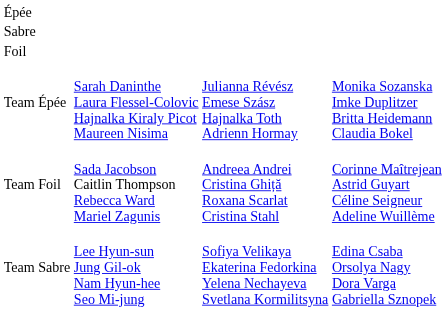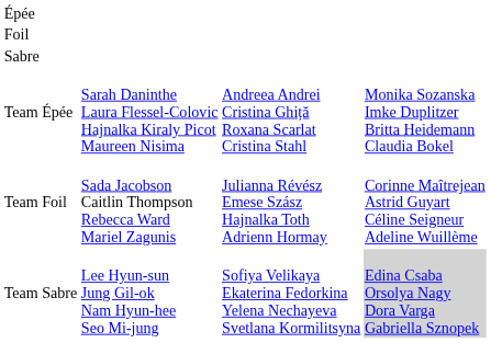 <table>
 <tr>
 <td>Épée</td>
+<td></td>
+<td></td>
+<td> <br> </td>
+</tr>
+<tr>
+<td>Foil</td>
 <td></td>
 <td></td>
 <td> <br> </td>
 </tr>
 <tr>
 <td>Sabre</td>
 <td></td>
 <td></td>
 <td> <br> </td>
 </tr>
 <tr>
-<td>Foil</td>
-<td></td>
-<td></td>
-<td> <br> </td>
-</tr>
-<tr>
 <td>Team Épée</td>
 <td><br> <a href='#'>Sarah Daninthe</a><br> <a href='#'>Laura Flessel-Colovic</a><br> <a href='#'>Hajnalka Kiraly Picot</a><br> <a href='#'>Maureen Nisima</a></td>
-<td><br> <a href='#'>Julianna Révész</a><br> <a href='#'>Emese Szász</a><br> <a href='#'>Hajnalka Toth</a><br> <a href='#'>Adrienn Hormay</a></td>
+<td><br> <a href='#'>Andreea Andrei</a><br> <a href='#'>Cristina Ghiță</a><br><a href='#'>Roxana Scarlat</a><br>  <a href='#'>Cristina Stahl</a></td>
 <td><br> <a href='#'>Monika Sozanska</a><br> <a href='#'>Imke Duplitzer</a><br> <a href='#'>Britta Heidemann</a><br> <a href='#'>Claudia Bokel</a></td>
 </tr>
 <tr>
 <td>Team Foil</td>
 <td><br> <a href='#'>Sada Jacobson</a><br> Caitlin Thompson<br> <a href='#'>Rebecca Ward</a><br> <a href='#'>Mariel Zagunis</a></td>
-<td><br> <a href='#'>Andreea Andrei</a><br> <a href='#'>Cristina Ghiță</a><br><a href='#'>Roxana Scarlat</a><br>  <a href='#'>Cristina Stahl</a></td>
+<td><br> <a href='#'>Julianna Révész</a><br> <a href='#'>Emese Szász</a><br> <a href='#'>Hajnalka Toth</a><br> <a href='#'>Adrienn Hormay</a></td>
 <td><br> <a href='#'>Corinne Maîtrejean</a><br> <a href='#'>Astrid Guyart</a><br> <a href='#'>Céline Seigneur</a><br> <a href='#'>Adeline Wuillème</a></td>
 </tr>
 <tr>
 <td>Team Sabre</td>
 <td><br> <a href='#'>Lee Hyun-sun</a><br> <a href='#'>Jung Gil-ok</a><br> <a href='#'>Nam Hyun-hee</a><br> <a href='#'>Seo Mi-jung</a></td>
 <td><br> <a href='#'>Sofiya Velikaya</a><br> <a href='#'>Ekaterina Fedorkina</a><br> <a href='#'>Yelena Nechayeva</a><br> <a href='#'>Svetlana Kormilitsyna</a></td>
-<td><br> <a href='#'>Edina Csaba</a><br> <a href='#'>Orsolya Nagy</a><br> <a href='#'>Dora Varga</a><br> <a href='#'>Gabriella Sznopek</a></td>
+<td style="background: lightgrey;"><br> <a href='#'>Edina Csaba</a><br> <a href='#'>Orsolya Nagy</a><br> <a href='#'>Dora Varga</a><br> <a href='#'>Gabriella Sznopek</a></td>
 </tr>
 <tr>
 </tr>
 </table>
